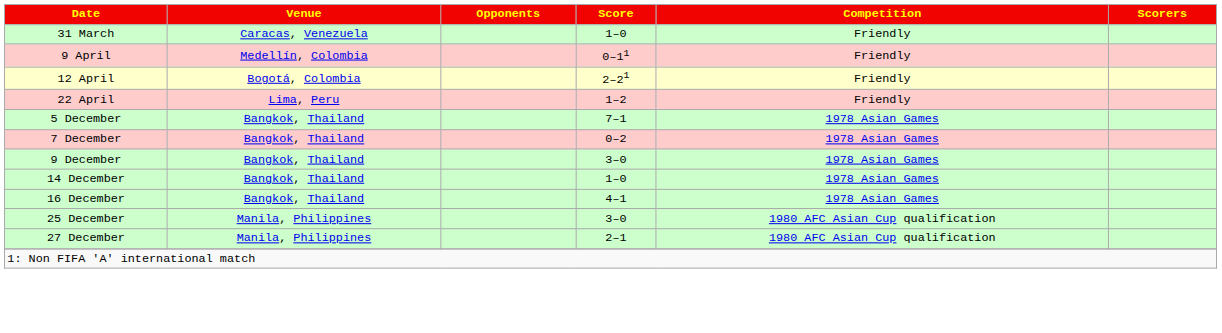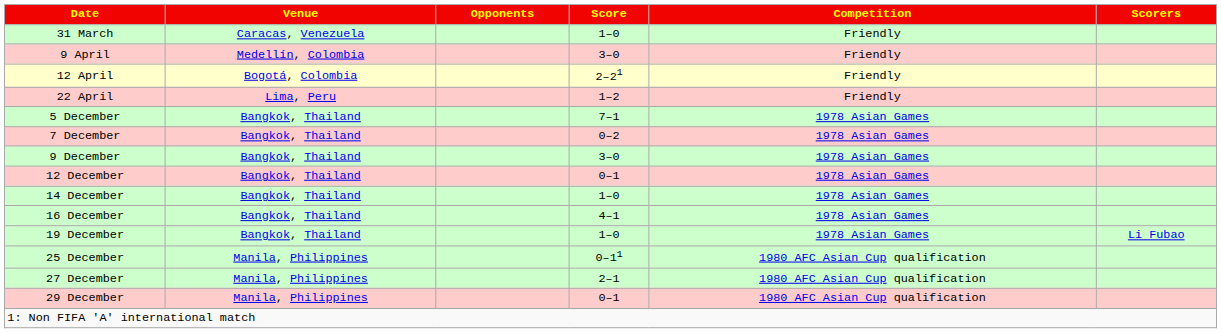 <table width=95% class="wikitable" style="text-align: center; font-size: 90%">
 <tr bgcolor=#F00300 style="color:yellow">
 <td><strong>Date</strong></td>
 <td><strong>Venue</strong></td>
 <td><strong>Opponents</strong></td>
 <td><strong>Score</strong></td>
 <td><strong>Competition</strong></td>
 <td><strong>Scorers</strong></td>
 </tr>
 <tr bgcolor=#CCFFCC>
 <td>31 March</td>
 <td><a href='#'>Caracas</a>, <a href='#'>Venezuela</a></td>
 <td></td>
 <td>1–0</td>
 <td>Friendly</td>
 <td></td>
 </tr>
 <tr bgcolor=#FFCCCC>
 <td>9 April</td>
 <td><a href='#'>Medellín</a>, <a href='#'>Colombia</a></td>
 <td></td>
-<td>0–1<sup>1</sup></td>
+<td>3–0</td>
 <td>Friendly</td>
 <td></td>
 </tr>
 <tr bgcolor=#FFFFCC>
 <td>12 April</td>
 <td><a href='#'>Bogotá</a>, <a href='#'>Colombia</a></td>
 <td></td>
 <td>2–2<sup>1</sup></td>
 <td>Friendly</td>
 <td></td>
 </tr>
 <tr bgcolor=#FFCCCC>
 <td>22 April</td>
 <td><a href='#'>Lima</a>, <a href='#'>Peru</a></td>
 <td></td>
 <td>1–2</td>
 <td>Friendly</td>
 <td></td>
 </tr>
 <tr bgcolor=#CCFFCC>
 <td>5 December</td>
 <td><a href='#'>Bangkok</a>, <a href='#'>Thailand</a></td>
 <td></td>
 <td>7–1</td>
 <td><a href='#'>1978 Asian Games</a></td>
 <td></td>
 </tr>
 <tr bgcolor=#FFCCCC>
 <td>7 December</td>
 <td><a href='#'>Bangkok</a>, <a href='#'>Thailand</a></td>
 <td></td>
 <td>0–2</td>
 <td><a href='#'>1978 Asian Games</a></td>
 <td></td>
 </tr>
 <tr bgcolor=#CCFFCC>
 <td>9 December</td>
 <td><a href='#'>Bangkok</a>, <a href='#'>Thailand</a></td>
 <td></td>
 <td>3–0</td>
 <td><a href='#'>1978 Asian Games</a></td>
 <td></td>
 </tr>
+<tr bgcolor=#FFCCCC>
+<td>12 December</td>
+<td><a href='#'>Bangkok</a>, <a href='#'>Thailand</a></td>
+<td></td>
+<td>0–1</td>
+<td><a href='#'>1978 Asian Games</a></td>
+<td></td>
+</tr>
 <tr bgcolor=#CCFFCC>
 <td>14 December</td>
 <td><a href='#'>Bangkok</a>, <a href='#'>Thailand</a></td>
 <td></td>
 <td>1–0</td>
 <td><a href='#'>1978 Asian Games</a></td>
 <td></td>
 </tr>
 <tr bgcolor=#CCFFCC>
 <td>16 December</td>
 <td><a href='#'>Bangkok</a>, <a href='#'>Thailand</a></td>
 <td></td>
 <td>4–1</td>
 <td><a href='#'>1978 Asian Games</a></td>
 <td></td>
 </tr>
 <tr bgcolor=#CCFFCC>
+<td>19 December</td>
+<td><a href='#'>Bangkok</a>, <a href='#'>Thailand</a></td>
+<td></td>
+<td>1–0</td>
+<td><a href='#'>1978 Asian Games</a></td>
+<td><a href='#'>Li Fubao</a></td>
+</tr>
+<tr bgcolor=#CCFFCC>
 <td>25 December</td>
 <td><a href='#'>Manila</a>, <a href='#'>Philippines</a></td>
 <td></td>
-<td>3–0</td>
+<td>0–1<sup>1</sup></td>
 <td><a href='#'>1980 AFC Asian Cup</a> qualification</td>
 <td></td>
 </tr>
 <tr bgcolor=#CCFFCC>
 <td>27 December</td>
 <td><a href='#'>Manila</a>, <a href='#'>Philippines</a></td>
 <td></td>
 <td>2–1</td>
 <td><a href='#'>1980 AFC Asian Cup</a> qualification</td>
 <td></td>
 </tr>
+<tr bgcolor=#FFCCCC>
+<td>29 December</td>
+<td><a href='#'>Manila</a>, <a href='#'>Philippines</a></td>
+<td></td>
+<td>0–1</td>
+<td><a href='#'>1980 AFC Asian Cup</a> qualification</td>
+<td></td>
+</tr>
 <tr>
 </tr>
 <tr>
 <td colspan=6 align=left>1: Non FIFA 'A' international match</td>
 </tr>
 </table>
